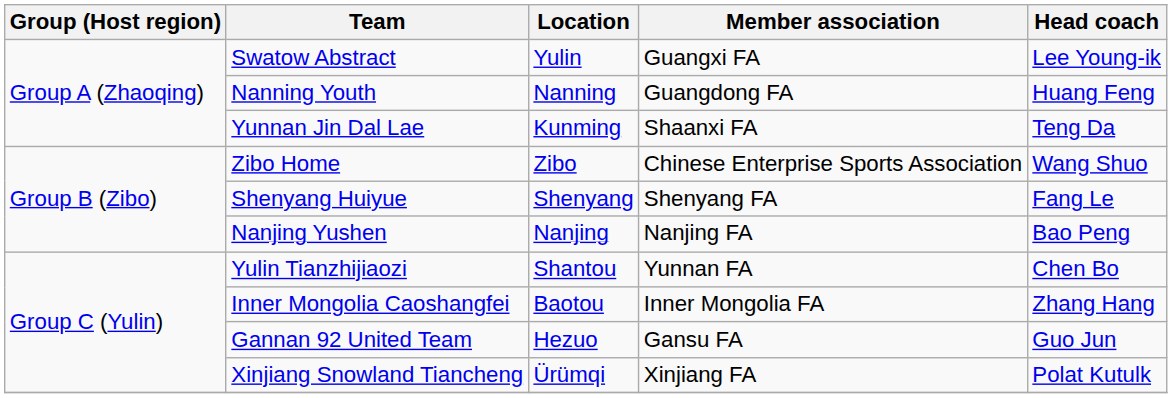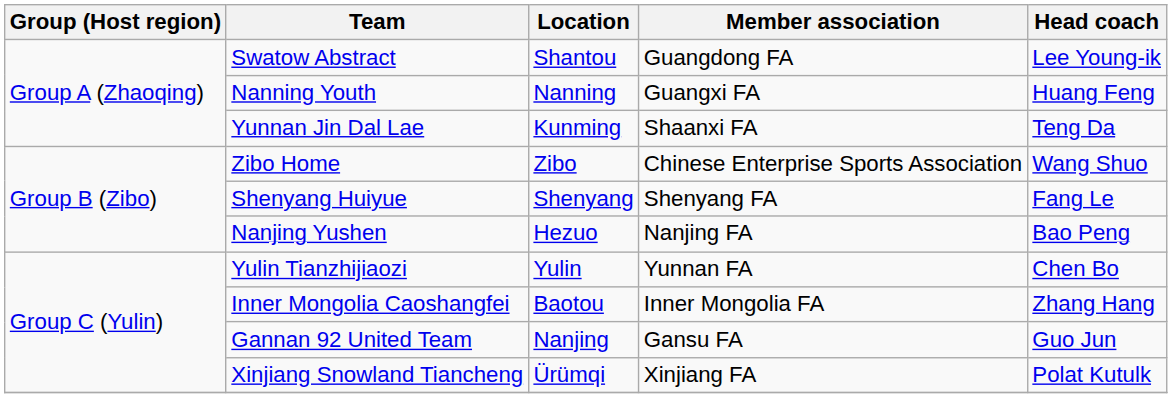 <table class="wikitable sortable" style="font-size:100%">
 <tr>
 <th>Group (Host region)</th>
 <th>Team</th>
 <th>Location</th>
 <th>Member association</th>
 <th>Head coach</th>
 </tr>
 <tr>
 <td rowspan="3"><a href='#'>Group A</a> (<a href='#'>Zhaoqing</a>)</td>
 <td><a href='#'>Swatow Abstract</a></td>
-<td><a href='#'>Yulin</a></td>
-<td>Guangxi FA</td>
+<td><a href='#'>Shantou</a></td>
+<td>Guangdong FA</td>
 <td data-sort-value="Lee, Young-ik"> <a href='#'>Lee Young-ik</a></td>
 </tr>
 <tr>
 <td><a href='#'>Nanning Youth</a></td>
 <td><a href='#'>Nanning</a></td>
-<td>Guangdong FA</td>
+<td>Guangxi FA</td>
 <td data-sort-value="Huang, Feng"> <a href='#'>Huang Feng</a></td>
 </tr>
 <tr>
 <td><a href='#'>Yunnan Jin Dal Lae</a></td>
 <td><a href='#'>Kunming</a></td>
 <td>Shaanxi FA</td>
 <td data-sort-value="Teng, Da"> <a href='#'>Teng Da</a></td>
 </tr>
 <tr>
 <td rowspan="3"><a href='#'>Group B</a> (<a href='#'>Zibo</a>)</td>
 <td><a href='#'>Zibo Home</a></td>
 <td><a href='#'>Zibo</a></td>
 <td>Chinese Enterprise Sports Association</td>
 <td data-sort-value="Wang, Shuo"> <a href='#'>Wang Shuo</a></td>
 </tr>
 <tr>
 <td><a href='#'>Shenyang Huiyue</a></td>
 <td><a href='#'>Shenyang</a></td>
 <td>Shenyang FA</td>
 <td data-sort-value="Fang, Le"> <a href='#'>Fang Le</a></td>
 </tr>
 <tr>
 <td><a href='#'>Nanjing Yushen</a></td>
-<td><a href='#'>Nanjing</a></td>
+<td><a href='#'>Hezuo</a></td>
 <td>Nanjing FA</td>
 <td data-sort-value="Bao, Peng"> <a href='#'>Bao Peng</a></td>
 </tr>
 <tr>
 <td rowspan="4"><a href='#'>Group C</a> (<a href='#'>Yulin</a>)</td>
 <td><a href='#'>Yulin Tianzhijiaozi</a></td>
-<td><a href='#'>Shantou</a></td>
+<td><a href='#'>Yulin</a></td>
 <td>Yunnan FA</td>
 <td data-sort-value="Chen, Bo"> <a href='#'>Chen Bo</a></td>
 </tr>
 <tr>
 <td><a href='#'>Inner Mongolia Caoshangfei</a></td>
 <td><a href='#'>Baotou</a></td>
 <td>Inner Mongolia FA</td>
 <td data-sort-value="Zhang, Hang"> <a href='#'>Zhang Hang</a></td>
 </tr>
 <tr>
 <td><a href='#'>Gannan 92 United Team</a></td>
-<td><a href='#'>Hezuo</a></td>
+<td><a href='#'>Nanjing</a></td>
 <td>Gansu FA</td>
 <td data-sort-value="Guo, Jun"> <a href='#'>Guo Jun</a></td>
 </tr>
 <tr>
 <td><a href='#'>Xinjiang Snowland Tiancheng</a></td>
 <td><a href='#'>Ürümqi</a></td>
 <td>Xinjiang FA</td>
 <td data-sort-value="Kutulk, Polat"> <a href='#'>Polat Kutulk</a></td>
 </tr>
 <tr>
 </tr>
 </table>
